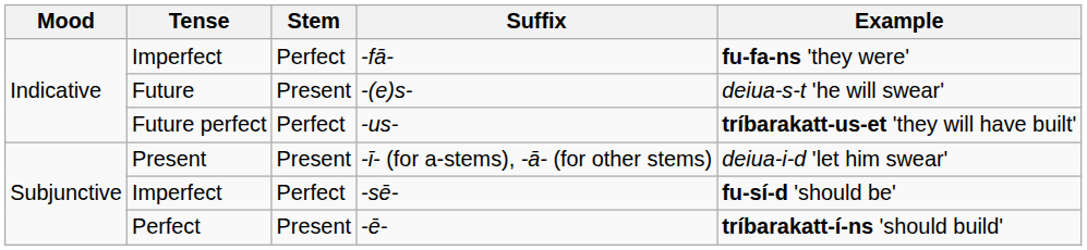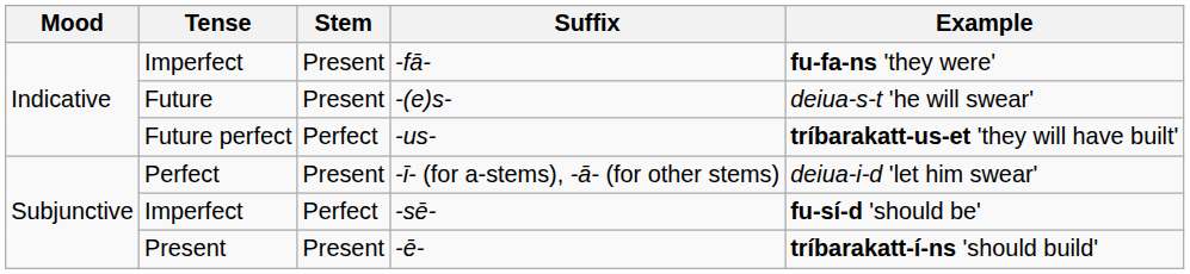 <table class="wikitable">
 <tr>
 <th>Mood</th>
 <th>Tense</th>
 <th>Stem</th>
 <th>Suffix</th>
 <th>Example</th>
 </tr>
 <tr>
 <td rowspan=3>Indicative</td>
 <td>Imperfect</td>
-<td>Perfect</td>
+<td>Present</td>
 <td><em>-fā-</em></td>
 <td><strong>fu-fa-ns</strong> 'they were'</td>
 </tr>
 <tr>
 <td>Future</td>
 <td>Present</td>
 <td><em>-(e)s-</em></td>
 <td><em>deiua-s-t</em> 'he will swear'</td>
 </tr>
 <tr>
 <td>Future perfect</td>
 <td>Perfect</td>
 <td><em>-us-</em></td>
 <td><strong>tríbarakatt-us-et</strong> 'they will have built'</td>
 </tr>
 <tr>
 <td rowspan=3>Subjunctive</td>
-<td>Present</td>
+<td>Perfect</td>
 <td>Present</td>
 <td><em>-ī-</em> (for a-stems), <em>-ā-</em> (for other stems)</td>
 <td><em>deiua-i-d</em> 'let him swear'</td>
 </tr>
 <tr>
 <td>Imperfect</td>
 <td>Perfect</td>
 <td><em>-sē-</em></td>
 <td><strong>fu-sí-d</strong> 'should be'</td>
 </tr>
 <tr>
-<td>Perfect</td>
+<td>Present</td>
 <td>Present</td>
 <td><em>-ē-</em></td>
 <td><strong>tríbarakatt-í-ns</strong> 'should build'</td>
 </tr>
 </table>
